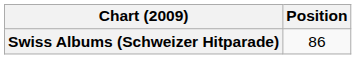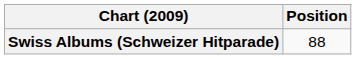 <table class="wikitable plainrowheaders" style="text-align:center">
 <tr>
 <th scope="col">Chart (2009)</th>
 <th scope="col">Position</th>
 </tr>
 <tr>
 <th scope="row">Swiss Albums (Schweizer Hitparade)</th>
-<td>86</td>
+<td>88</td>
 </tr>
 </table>
